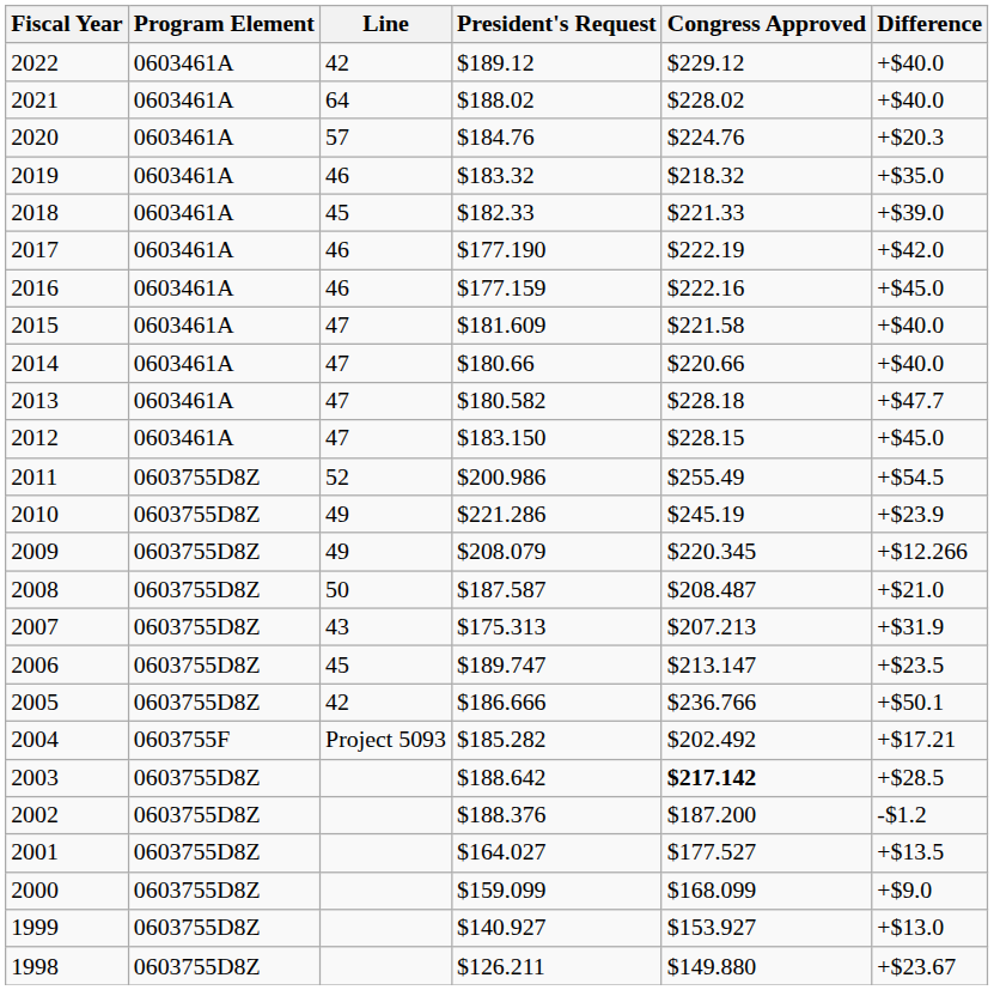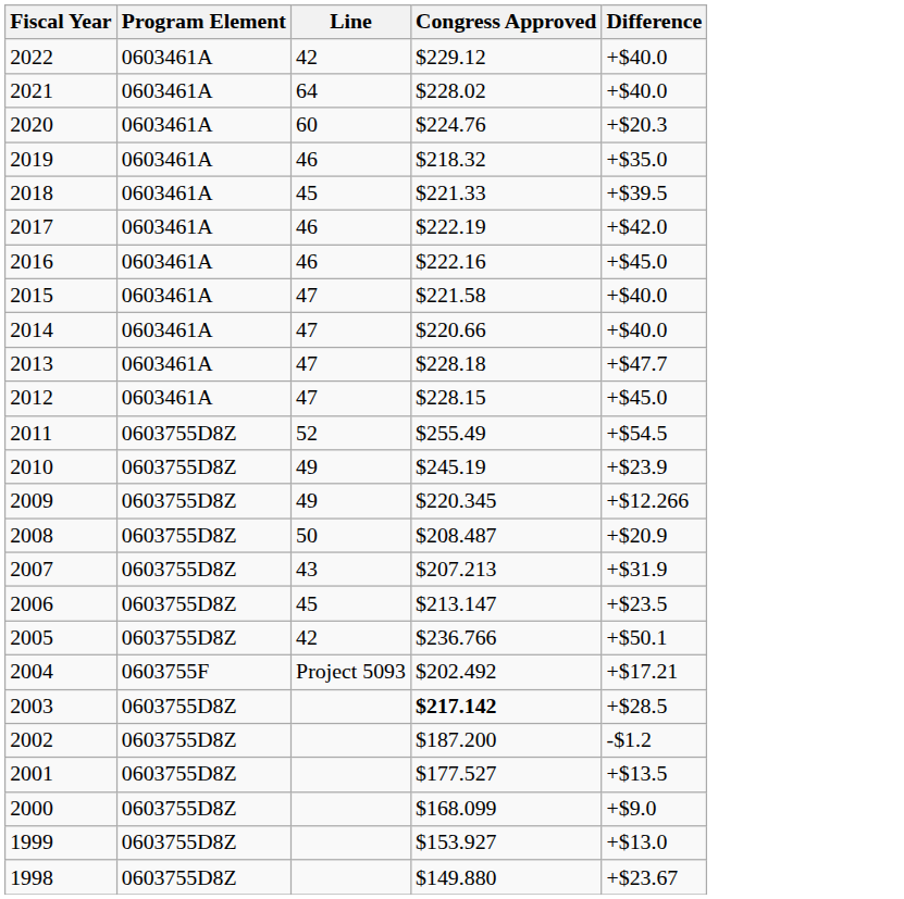 <table class="wikitable">
 <tr>
 <th>Fiscal Year</th>
 <th>Program Element</th>
 <th>Line</th>
-<th>President's Request</th>
 <th>Congress Approved</th>
 <th>Difference</th>
 </tr>
 <tr>
 <td>2022</td>
 <td>0603461A</td>
 <td>42</td>
-<td>$189.12</td>
 <td>$229.12</td>
 <td>+$40.0</td>
 </tr>
 <tr>
 <td>2021</td>
 <td>0603461A</td>
 <td>64</td>
-<td>$188.02</td>
 <td>$228.02</td>
 <td>+$40.0</td>
 </tr>
 <tr>
 <td>2020</td>
 <td>0603461A</td>
-<td>57</td>
-<td>$184.76</td>
+<td>60</td>
 <td>$224.76</td>
 <td>+$20.3</td>
 </tr>
 <tr>
 <td>2019</td>
 <td>0603461A</td>
 <td>46</td>
-<td>$183.32</td>
 <td>$218.32</td>
 <td>+$35.0</td>
 </tr>
 <tr>
 <td>2018</td>
 <td>0603461A</td>
 <td>45</td>
-<td>$182.33</td>
 <td>$221.33</td>
-<td>+$39.0</td>
+<td>+$39.5</td>
 </tr>
 <tr>
 <td>2017</td>
 <td>0603461A</td>
 <td>46</td>
-<td>$177.190</td>
 <td>$222.19</td>
 <td>+$42.0</td>
 </tr>
 <tr>
 <td>2016</td>
 <td>0603461A</td>
 <td>46</td>
-<td>$177.159</td>
 <td>$222.16</td>
 <td>+$45.0</td>
 </tr>
 <tr>
 <td>2015</td>
 <td>0603461A</td>
 <td>47</td>
-<td>$181.609</td>
 <td>$221.58</td>
 <td>+$40.0</td>
 </tr>
 <tr>
 <td>2014</td>
 <td>0603461A</td>
 <td>47</td>
-<td>$180.66</td>
 <td>$220.66</td>
 <td>+$40.0</td>
 </tr>
 <tr>
 <td>2013</td>
 <td>0603461A</td>
 <td>47</td>
-<td>$180.582</td>
 <td>$228.18</td>
 <td>+$47.7</td>
 </tr>
 <tr>
 <td>2012</td>
 <td>0603461A</td>
 <td>47</td>
-<td>$183.150</td>
 <td>$228.15</td>
 <td>+$45.0</td>
 </tr>
 <tr>
 <td>2011</td>
 <td>0603755D8Z</td>
 <td>52</td>
-<td>$200.986</td>
 <td>$255.49</td>
 <td>+$54.5</td>
 </tr>
 <tr>
 <td>2010</td>
 <td>0603755D8Z</td>
 <td>49</td>
-<td>$221.286</td>
 <td>$245.19</td>
 <td>+$23.9</td>
 </tr>
 <tr>
 <td>2009</td>
 <td>0603755D8Z</td>
 <td>49</td>
-<td>$208.079</td>
 <td>$220.345</td>
 <td>+$12.266</td>
 </tr>
 <tr>
 <td>2008</td>
 <td>0603755D8Z</td>
 <td>50</td>
-<td>$187.587</td>
 <td>$208.487</td>
-<td>+$21.0</td>
+<td>+$20.9</td>
 </tr>
 <tr>
 <td>2007</td>
 <td>0603755D8Z</td>
 <td>43</td>
-<td>$175.313</td>
 <td>$207.213</td>
 <td>+$31.9</td>
 </tr>
 <tr>
 <td>2006</td>
 <td>0603755D8Z</td>
 <td>45</td>
-<td>$189.747</td>
 <td>$213.147</td>
 <td>+$23.5</td>
 </tr>
 <tr>
 <td>2005</td>
 <td>0603755D8Z</td>
 <td>42</td>
-<td>$186.666</td>
 <td>$236.766</td>
 <td>+$50.1</td>
 </tr>
 <tr>
 <td>2004</td>
 <td>0603755F</td>
 <td>Project 5093</td>
-<td>$185.282</td>
 <td>$202.492</td>
 <td>+$17.21</td>
 </tr>
 <tr>
 <td>2003</td>
 <td>0603755D8Z</td>
 <td></td>
-<td>$188.642</td>
 <td><strong>$217.142</strong></td>
 <td>+$28.5</td>
 </tr>
 <tr>
 <td>2002</td>
 <td>0603755D8Z</td>
 <td></td>
-<td>$188.376</td>
 <td>$187.200</td>
 <td>-$1.2</td>
 </tr>
 <tr>
 <td>2001</td>
 <td>0603755D8Z</td>
 <td></td>
-<td>$164.027</td>
 <td>$177.527</td>
 <td>+$13.5</td>
 </tr>
 <tr>
 <td>2000</td>
 <td>0603755D8Z</td>
 <td></td>
-<td>$159.099</td>
 <td>$168.099</td>
 <td>+$9.0</td>
 </tr>
 <tr>
 <td>1999</td>
 <td>0603755D8Z</td>
 <td></td>
-<td>$140.927</td>
 <td>$153.927</td>
 <td>+$13.0</td>
 </tr>
 <tr>
 <td>1998</td>
 <td>0603755D8Z</td>
 <td></td>
-<td>$126.211</td>
 <td>$149.880</td>
 <td>+$23.67</td>
 </tr>
 </table>
